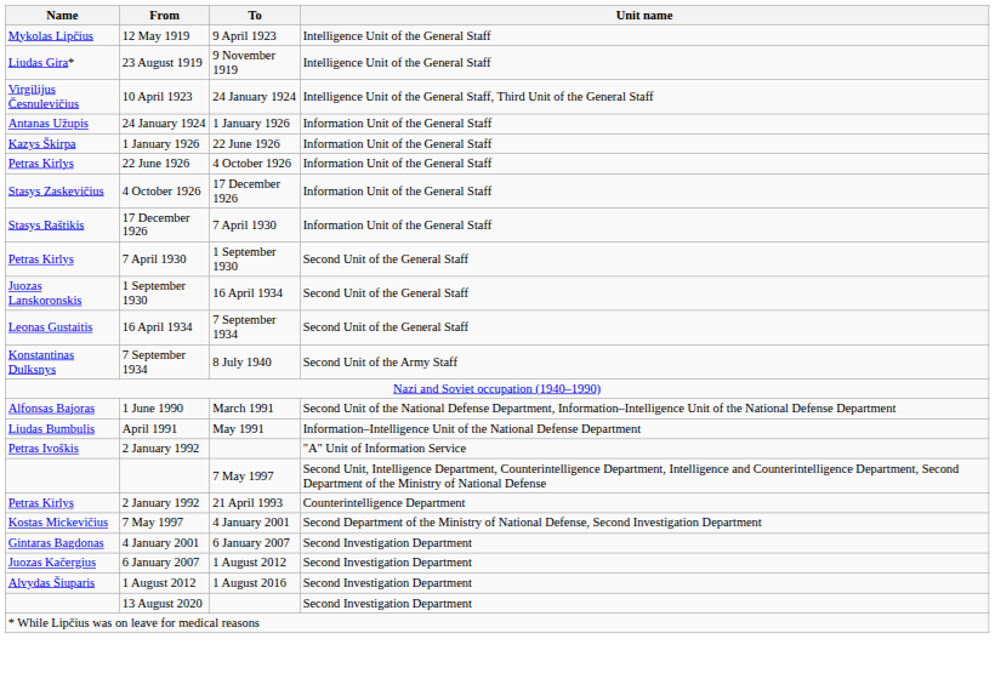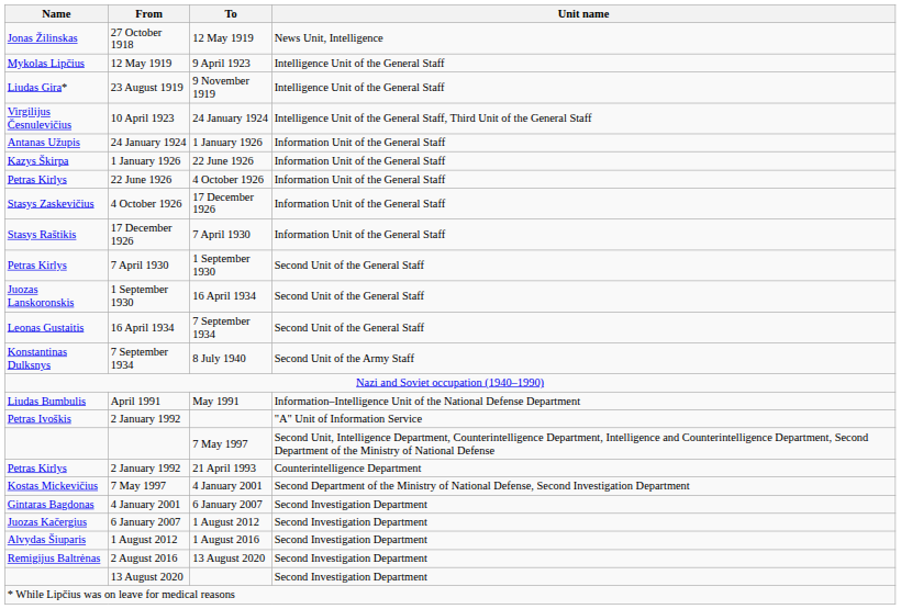 <table class=wikitable>
 <tr>
 <th>Name</th>
 <th>From</th>
 <th>To</th>
 <th>Unit name</th>
+</tr>
+<tr>
+<td><a href='#'>Jonas Žilinskas</a></td>
+<td>27 October 1918</td>
+<td>12 May 1919</td>
+<td>News Unit, Intelligence</td>
 </tr>
 <tr>
 <td><a href='#'>Mykolas Lipčius</a></td>
 <td>12 May 1919</td>
 <td>9 April 1923</td>
 <td>Intelligence Unit of the General Staff</td>
 </tr>
 <tr>
 <td><a href='#'>Liudas Gira</a>*</td>
 <td>23 August 1919</td>
 <td>9 November 1919</td>
 <td>Intelligence Unit of the General Staff</td>
 </tr>
 <tr>
 <td><a href='#'>Virgilijus Česnulevičius</a></td>
 <td>10 April 1923</td>
 <td>24 January 1924</td>
 <td>Intelligence Unit of the General Staff, Third Unit of the General Staff</td>
 </tr>
 <tr>
 <td><a href='#'>Antanas Užupis</a></td>
 <td>24 January 1924</td>
 <td>1 January 1926</td>
 <td>Information Unit of the General Staff</td>
 </tr>
 <tr>
 <td><a href='#'>Kazys Škirpa</a></td>
 <td>1 January 1926</td>
 <td>22 June 1926</td>
 <td>Information Unit of the General Staff</td>
 </tr>
 <tr>
 <td><a href='#'>Petras Kirlys</a></td>
 <td>22 June 1926</td>
 <td>4 October 1926</td>
 <td>Information Unit of the General Staff</td>
 </tr>
 <tr>
 <td><a href='#'>Stasys Zaskevičius</a></td>
 <td>4 October 1926</td>
 <td>17 December 1926</td>
 <td>Information Unit of the General Staff</td>
 </tr>
 <tr>
 <td><a href='#'>Stasys Raštikis</a></td>
 <td>17 December 1926</td>
 <td>7 April 1930</td>
 <td>Information Unit of the General Staff</td>
 </tr>
 <tr>
 <td><a href='#'>Petras Kirlys</a></td>
 <td>7 April 1930</td>
 <td>1 September 1930</td>
 <td>Second Unit of the General Staff</td>
 </tr>
 <tr>
 <td><a href='#'>Juozas Lanskoronskis</a></td>
 <td>1 September 1930</td>
 <td>16 April 1934</td>
 <td>Second Unit of the General Staff</td>
 </tr>
 <tr>
 <td><a href='#'>Leonas Gustaitis</a></td>
 <td>16 April 1934</td>
 <td>7 September 1934</td>
 <td>Second Unit of the General Staff</td>
 </tr>
 <tr>
 <td><a href='#'>Konstantinas Dulksnys</a></td>
 <td>7 September 1934</td>
 <td>8 July 1940</td>
 <td>Second Unit of the Army Staff</td>
 </tr>
 <tr>
 <td colspan=4 align="center"><a href='#'>Nazi and Soviet occupation (1940–1990)</a></td>
 </tr>
 <tr>
-<td><a href='#'>Alfonsas Bajoras</a></td>
-<td>1 June 1990</td>
-<td>March 1991</td>
-<td>Second Unit of the National Defense Department, Information–Intelligence Unit of the National Defense Department</td>
-</tr>
-<tr>
 <td><a href='#'>Liudas Bumbulis</a></td>
 <td>April 1991</td>
 <td>May 1991</td>
 <td>Information–Intelligence Unit of the National Defense Department</td>
 </tr>
 <tr>
 <td><a href='#'>Petras Ivoškis</a></td>
 <td>2 January 1992</td>
 <td></td>
 <td>"A" Unit of Information Service</td>
 </tr>
 <tr>
 <td></td>
 <td></td>
 <td>7 May 1997</td>
 <td>Second Unit, Intelligence Department, Counterintelligence Department, Intelligence and Counterintelligence Department, Second Department of the Ministry of National Defense</td>
 </tr>
 <tr>
 <td><a href='#'>Petras Kirlys</a></td>
 <td>2 January 1992</td>
 <td>21 April 1993</td>
 <td>Counterintelligence Department</td>
 </tr>
 <tr>
 <td><a href='#'>Kostas Mickevičius</a></td>
 <td>7 May 1997</td>
 <td>4 January 2001</td>
 <td>Second Department of the Ministry of National Defense, Second Investigation Department</td>
 </tr>
 <tr>
 <td><a href='#'>Gintaras Bagdonas</a></td>
 <td>4 January 2001</td>
 <td>6 January 2007</td>
 <td>Second Investigation Department</td>
 </tr>
 <tr>
 <td><a href='#'>Juozas Kačergius</a></td>
 <td>6 January 2007</td>
 <td>1 August 2012</td>
 <td>Second Investigation Department</td>
 </tr>
 <tr>
 <td><a href='#'>Alvydas Šiuparis</a></td>
 <td>1 August 2012</td>
 <td>1 August 2016</td>
 <td>Second Investigation Department</td>
 </tr>
 <tr>
+<td><a href='#'>Remigijus Baltrėnas</a></td>
+<td>2 August 2016</td>
+<td>13 August 2020</td>
+<td>Second Investigation Department</td>
+</tr>
+<tr>
 <td></td>
 <td>13 August 2020</td>
 <td></td>
 <td>Second Investigation Department</td>
 </tr>
 <tr>
 <td colspan=4>* While Lipčius was on leave for medical reasons</td>
 </tr>
 </table>
